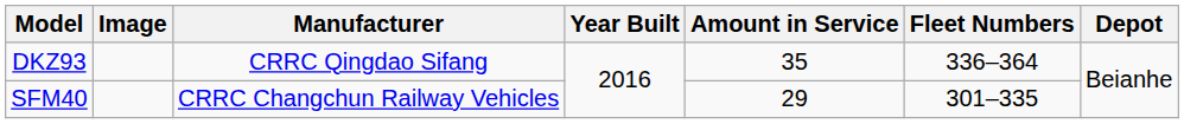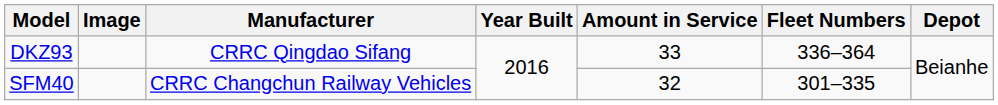 <table class="wikitable" style="border-collapse: collapse; text-align: center;">
 <tr>
 <th>Model</th>
 <th>Image</th>
 <th>Manufacturer</th>
 <th>Year Built</th>
 <th>Amount in Service</th>
 <th>Fleet Numbers</th>
 <th>Depot</th>
 </tr>
 <tr>
 <td><a href='#'>DKZ93</a></td>
 <td></td>
 <td><a href='#'>CRRC Qingdao Sifang</a></td>
 <td rowspan=2>2016</td>
-<td>35</td>
+<td>33</td>
 <td>336–364</td>
 <td rowspan=2>Beianhe</td>
 </tr>
 <tr>
 <td><a href='#'>SFM40</a></td>
 <td></td>
 <td><a href='#'>CRRC Changchun Railway Vehicles</a></td>
-<td>29</td>
+<td>32</td>
 <td>301–335</td>
 </tr>
 </table>
